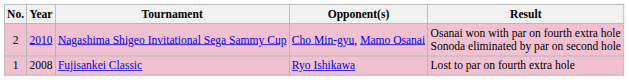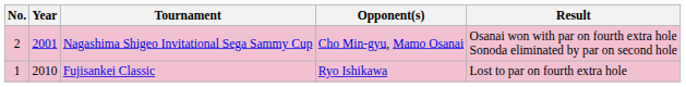 <table class="wikitable" style="font-size:95%;">
 <tr>
 <th>No.</th>
 <th>Year</th>
 <th>Tournament</th>
 <th>Opponent(s)</th>
 <th>Result</th>
 </tr>
 <tr style="background:#F2C1D1;">
 <td align=center>2</td>
-<td><a href='#'>2010</a></td>
+<td><a href='#'>2001</a></td>
 <td><a href='#'>Nagashima Shigeo Invitational Sega Sammy Cup</a></td>
 <td> <a href='#'>Cho Min-gyu</a>,  <a href='#'>Mamo Osanai</a></td>
 <td>Osanai won with par on fourth extra hole<br>Sonoda eliminated by par on second hole</td>
 </tr>
 <tr style="background:#F2C1D1;">
 <td align=center>1</td>
-<td>2008</td>
+<td>2010</td>
 <td><a href='#'>Fujisankei Classic</a></td>
 <td> <a href='#'>Ryo Ishikawa</a></td>
 <td>Lost to par on fourth extra hole</td>
 </tr>
 </table>
